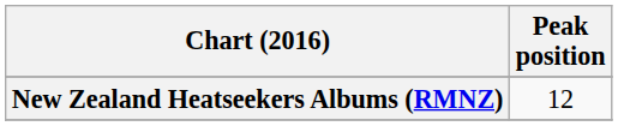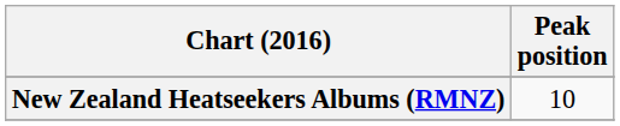 <table class="wikitable sortable plainrowheaders" style="text-align:center">
 <tr>
 <th scope="col">Chart (2016)</th>
 <th scope="col">Peak<br> position</th>
 </tr>
 <tr>
 </tr>
 <tr>
 </tr>
 <tr>
 </tr>
 <tr>
 </tr>
 <tr>
 <th scope="row">New Zealand Heatseekers Albums (<a href='#'>RMNZ</a>)</th>
-<td>12</td>
+<td>10</td>
 </tr>
 <tr>
 </tr>
 <tr>
 </tr>
 <tr>
 </tr>
 </table>
